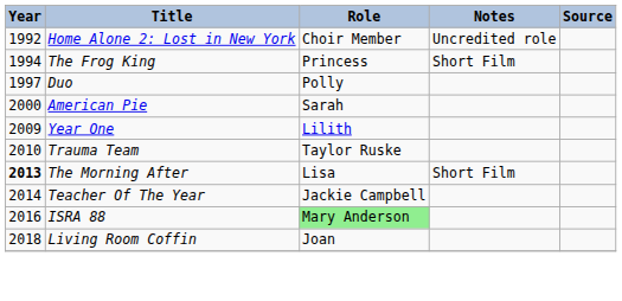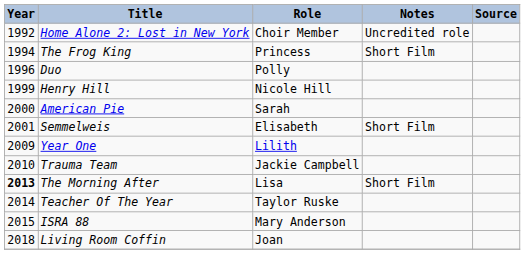 <table class="wikitable sortable plainrowheaders" style="width=95%;  font-size: 100%;">
 <tr style="background:#ccc; text-align:center;">
 <th style="background:#b0c4de;">Year</th>
 <th style="background:#b0c4de;">Title</th>
 <th style="background:#b0c4de;">Role</th>
 <th style="background:#b0c4de;" class="unsortable">Notes</th>
 <th style="background:#b0c4de;" class="unsortable">Source</th>
 </tr>
 <tr>
 <td>1992</td>
 <td><em><a href='#'>Home Alone 2: Lost in New York</a></em></td>
 <td>Choir Member</td>
 <td>Uncredited role</td>
 <td></td>
 </tr>
 <tr>
 <td>1994</td>
 <td><em>The Frog King</em></td>
 <td>Princess</td>
 <td>Short Film</td>
 <td></td>
 </tr>
 <tr>
-<td>1997</td>
+<td>1996</td>
 <td><em>Duo</em></td>
 <td>Polly</td>
+<td></td>
+<td></td>
+</tr>
+<tr>
+<td>1999</td>
+<td><em>Henry Hill</em></td>
+<td>Nicole Hill</td>
 <td></td>
 <td></td>
 </tr>
 <tr>
 <td>2000</td>
 <td><em><a href='#'>American Pie</a></em></td>
 <td>Sarah</td>
 <td></td>
+<td></td>
+</tr>
+<tr>
+<td>2001</td>
+<td><em>Semmelweis</em></td>
+<td>Elisabeth</td>
+<td>Short Film</td>
 <td></td>
 </tr>
 <tr>
 <td>2009</td>
 <td><em><a href='#'>Year One</a></em></td>
 <td><a href='#'>Lilith</a></td>
 <td></td>
 <td></td>
 </tr>
 <tr>
 <td>2010</td>
 <td><em>Trauma Team</em></td>
-<td>Taylor Ruske</td>
+<td>Jackie Campbell</td>
 <td></td>
 <td></td>
 </tr>
 <tr>
 <td><strong>2013</strong></td>
 <td><em>The Morning After</em></td>
 <td>Lisa</td>
 <td>Short Film</td>
 <td></td>
 </tr>
 <tr>
 <td>2014</td>
 <td><em>Teacher Of The Year</em></td>
-<td>Jackie Campbell</td>
+<td>Taylor Ruske</td>
 <td></td>
 <td></td>
 </tr>
 <tr>
-<td>2016</td>
+<td>2015</td>
 <td><em>ISRA 88</em></td>
-<td style="background: lightgreen;">Mary Anderson</td>
+<td>Mary Anderson</td>
 <td></td>
 <td></td>
 </tr>
 <tr>
 <td>2018</td>
 <td><em>Living Room Coffin</em></td>
 <td>Joan</td>
 <td></td>
 <td></td>
 </tr>
 <tr>
 </tr>
 </table>
